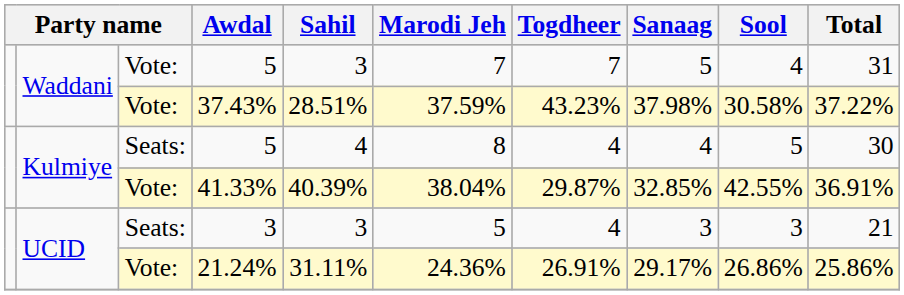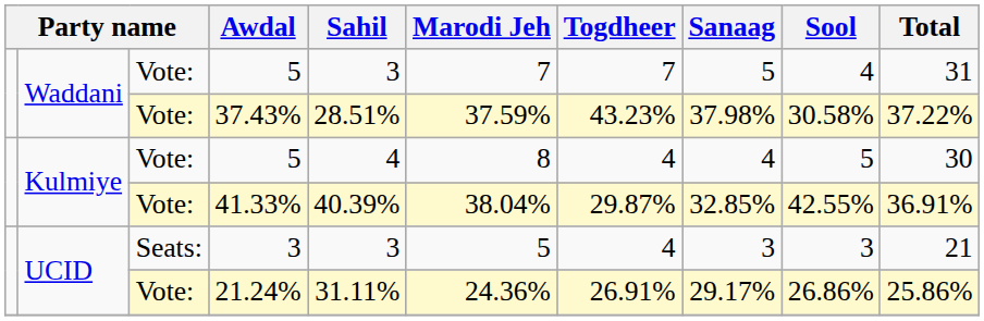 <table class="wikitable" style="text-align:right;">
 <tr>
 <th colspan="3">Party name</th>
 <th><a href='#'>Awdal</a></th>
 <th><a href='#'>Sahil</a></th>
 <th><a href='#'>Marodi Jeh</a></th>
 <th><a href='#'>Togdheer</a></th>
 <th><a href='#'>Sanaag</a></th>
 <th><a href='#'>Sool</a></th>
 <th>Total</th>
 </tr>
 <tr>
 <td DC6015 rowspan="2"></td>
 <td rowspan="2" style="text-align:left;"><a href='#'>Waddani</a></td>
 <td style="text-align:left;">Vote:</td>
 <td>5</td>
 <td>3</td>
 <td>7</td>
 <td>7</td>
 <td>5</td>
 <td>4</td>
 <td>31</td>
 </tr>
 <tr style="background-color:#fffacd">
 <td style="text-align:left;">Vote:</td>
 <td>37.43%</td>
 <td>28.51%</td>
 <td>37.59%</td>
 <td>43.23%</td>
 <td>37.98%</td>
 <td>30.58%</td>
 <td>37.22%</td>
 </tr>
 <tr>
 <td FFF500 rowspan="2"></td>
 <td rowspan="2" style="text-align:left;"><a href='#'>Kulmiye</a></td>
-<td style="text-align:left;">Seats:</td>
+<td style="text-align:left;">Vote:</td>
 <td>5</td>
 <td>4</td>
 <td>8</td>
 <td>4</td>
 <td>4</td>
 <td>5</td>
 <td>30</td>
 </tr>
 <tr style="background-color:#fffacd">
 <td style="text-align:left;">Vote:</td>
 <td>41.33%</td>
 <td>40.39%</td>
 <td>38.04%</td>
 <td>29.87%</td>
 <td>32.85%</td>
 <td>42.55%</td>
 <td>36.91%</td>
 </tr>
 <tr>
 <td 355E3B rowspan="2"></td>
 <td rowspan="2" style="text-align:left;"><a href='#'>UCID</a></td>
 <td style="text-align:left;">Seats:</td>
 <td>3</td>
 <td>3</td>
 <td>5</td>
 <td>4</td>
 <td>3</td>
 <td>3</td>
 <td>21</td>
 </tr>
 <tr style="background-color:#fffacd">
 <td style="text-align:left;">Vote:</td>
 <td>21.24%</td>
 <td>31.11%</td>
 <td>24.36%</td>
 <td>26.91%</td>
 <td>29.17%</td>
 <td>26.86%</td>
 <td>25.86%</td>
 </tr>
 <tr>
 </tr>
 </table>
